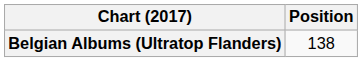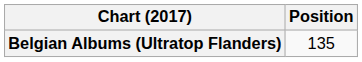 <table class="wikitable plainrowheaders" style="text-align:center">
 <tr>
 <th scope="col">Chart (2017)</th>
 <th scope="col">Position</th>
 </tr>
 <tr>
 <th scope="row">Belgian Albums (Ultratop Flanders)</th>
-<td>138</td>
+<td>135</td>
 </tr>
 </table>
